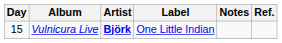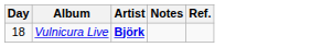 <table class="wikitable">
 <tr>
 <th>Day</th>
 <th>Album</th>
 <th>Artist</th>
-<th>Label</th>
 <th>Notes</th>
 <th>Ref.</th>
 </tr>
 <tr>
-<td rowspan="1" style="text-align:center;">15</td>
+<td rowspan="1" style="text-align:center;">18</td>
 <td><em><a href='#'>Vulnicura Live</a></em></td>
 <td><strong><a href='#'>Björk</a></strong></td>
-<td><a href='#'>One Little Indian</a></td>
 <td></td>
 <td style="text-align:center;"></td>
 </tr>
 </table>
